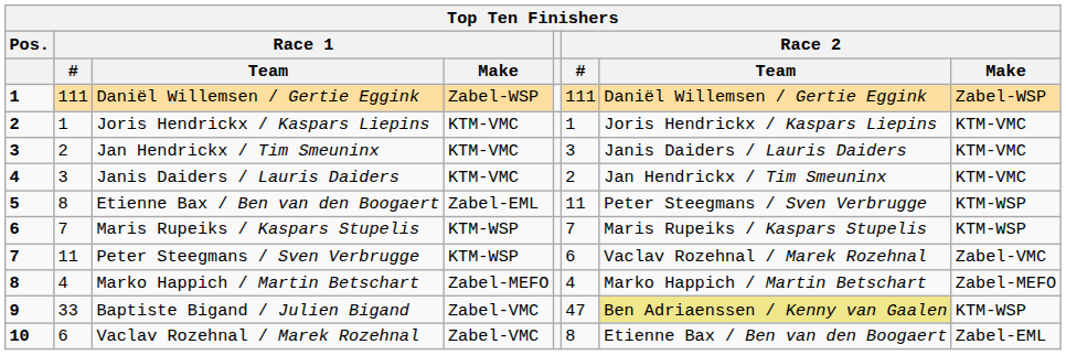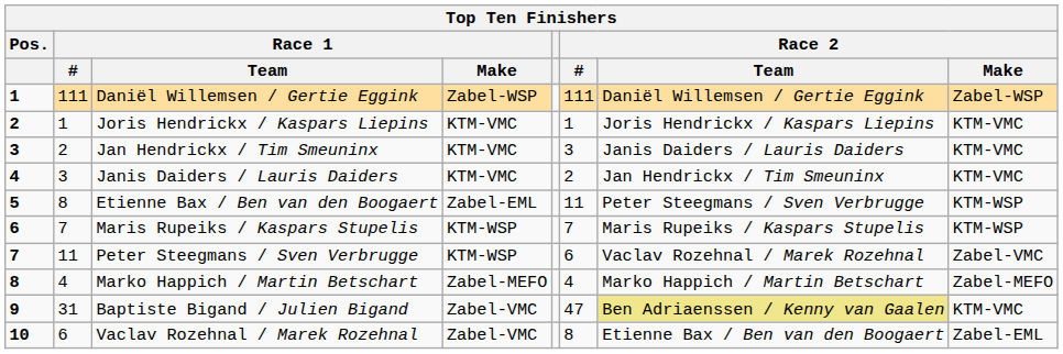 <table class="wikitable" style="font-size: 85%;">
 <tr>
 <th colspan=8>Top Ten Finishers</th>
 </tr>
 <tr>
 <th>Pos.</th>
 <th colspan=3>Race 1</th>
 <th></th>
 <th colspan=3>Race 2</th>
 </tr>
 <tr>
 <th></th>
 <th>#</th>
 <th>Team</th>
 <th>Make</th>
 <th></th>
 <th>#</th>
 <th>Team</th>
 <th>Make</th>
 </tr>
 <tr>
 <td><strong>1</strong></td>
 <td style="background:#ffdf9f;">111</td>
 <td style="background:#ffdf9f;"> Daniël Willemsen / <em>Gertie Eggink</em></td>
 <td style="background:#ffdf9f;">Zabel-WSP</td>
 <td></td>
 <td style="background:#ffdf9f;">111</td>
 <td style="background:#ffdf9f;"> Daniël Willemsen / <em>Gertie Eggink</em></td>
 <td style="background:#ffdf9f;">Zabel-WSP</td>
 </tr>
 <tr>
 <td><strong>2</strong></td>
 <td>1</td>
 <td> Joris Hendrickx / <em>Kaspars Liepins</em></td>
 <td>KTM-VMC</td>
 <td></td>
 <td>1</td>
 <td> Joris Hendrickx / <em>Kaspars Liepins</em></td>
 <td>KTM-VMC</td>
 </tr>
 <tr>
 <td><strong>3</strong></td>
 <td>2</td>
 <td> Jan Hendrickx / <em>Tim Smeuninx</em></td>
 <td>KTM-VMC</td>
 <td></td>
 <td>3</td>
 <td> Janis Daiders / <em>Lauris Daiders</em></td>
 <td>KTM-VMC</td>
 </tr>
 <tr>
 <td><strong>4</strong></td>
 <td>3</td>
 <td> Janis Daiders / <em>Lauris Daiders</em></td>
 <td>KTM-VMC</td>
 <td></td>
 <td>2</td>
 <td> Jan Hendrickx / <em>Tim Smeuninx</em></td>
 <td>KTM-VMC</td>
 </tr>
 <tr>
 <td><strong>5</strong></td>
 <td>8</td>
 <td> Etienne Bax / <em>Ben van den Boogaert</em></td>
 <td>Zabel-EML</td>
 <td></td>
 <td>11</td>
 <td> Peter Steegmans / <em>Sven Verbrugge</em></td>
 <td>KTM-WSP</td>
 </tr>
 <tr>
 <td><strong>6</strong></td>
 <td>7</td>
 <td> Maris Rupeiks / <em>Kaspars Stupelis</em></td>
 <td>KTM-WSP</td>
 <td></td>
 <td>7</td>
 <td> Maris Rupeiks / <em>Kaspars Stupelis</em></td>
 <td>KTM-WSP</td>
 </tr>
 <tr>
 <td><strong>7</strong></td>
 <td>11</td>
 <td> Peter Steegmans / <em>Sven Verbrugge</em></td>
 <td>KTM-WSP</td>
 <td></td>
 <td>6</td>
 <td> Vaclav Rozehnal / <em>Marek Rozehnal</em></td>
 <td>Zabel-VMC</td>
 </tr>
 <tr>
 <td><strong>8</strong></td>
 <td>4</td>
 <td> Marko Happich / <em>Martin Betschart</em></td>
 <td>Zabel-MEFO</td>
 <td></td>
 <td>4</td>
 <td> Marko Happich / <em>Martin Betschart</em></td>
 <td>Zabel-MEFO</td>
 </tr>
 <tr>
 <td><strong>9</strong></td>
-<td>33</td>
+<td>31</td>
 <td> Baptiste Bigand / <em>Julien Bigand</em></td>
 <td>Zabel-VMC</td>
 <td></td>
 <td>47</td>
 <td style="background: khaki;"> Ben Adriaenssen / <em>Kenny van Gaalen</em></td>
-<td>KTM-WSP</td>
+<td>KTM-VMC</td>
 </tr>
 <tr>
 <td><strong>10</strong></td>
 <td>6</td>
 <td> Vaclav Rozehnal / <em>Marek Rozehnal</em></td>
 <td>Zabel-VMC</td>
 <td></td>
 <td>8</td>
 <td> Etienne Bax / <em>Ben van den Boogaert</em></td>
 <td>Zabel-EML</td>
 </tr>
 </table>
